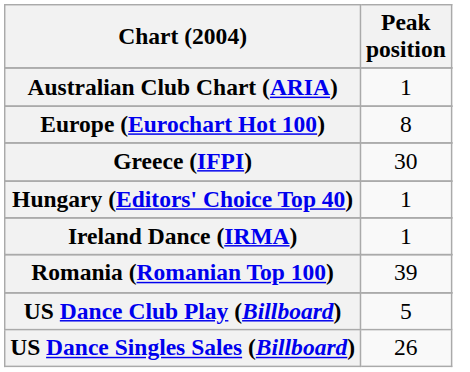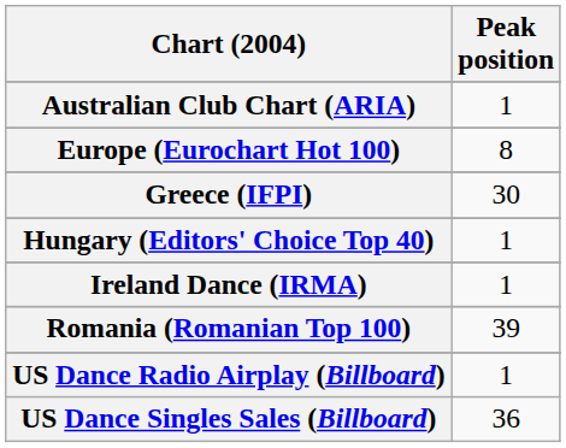 <table class="wikitable sortable plainrowheaders" style="text-align:center">
 <tr>
 <th>Chart (2004)</th>
 <th>Peak<br>position</th>
 </tr>
 <tr>
 </tr>
 <tr>
 <th scope="row">Australian Club Chart (<a href='#'>ARIA</a>)</th>
 <td>1</td>
 </tr>
 <tr>
 </tr>
 <tr>
 </tr>
 <tr>
 </tr>
 <tr>
 </tr>
 <tr>
 <th scope="row">Europe (<a href='#'>Eurochart Hot 100</a>)</th>
 <td>8</td>
 </tr>
 <tr>
 </tr>
 <tr>
 </tr>
 <tr>
 <th scope="row">Greece (<a href='#'>IFPI</a>)</th>
 <td>30</td>
 </tr>
 <tr>
 </tr>
 <tr>
 <th scope="row">Hungary (<a href='#'>Editors' Choice Top 40</a>)</th>
 <td>1</td>
 </tr>
 <tr>
 </tr>
 <tr>
 <th scope="row">Ireland Dance (<a href='#'>IRMA</a>)</th>
 <td>1</td>
 </tr>
 <tr>
 </tr>
 <tr>
 </tr>
 <tr>
 </tr>
 <tr>
 </tr>
 <tr>
 <th scope="row">Romania (<a href='#'>Romanian Top 100</a>)</th>
 <td>39</td>
 </tr>
 <tr>
 </tr>
 <tr>
 </tr>
 <tr>
 </tr>
 <tr>
 </tr>
 <tr>
 </tr>
 <tr>
-<th scope="row">US <a href='#'>Dance Club Play</a> (<em><a href='#'>Billboard</a></em>)</th>
-<td>5</td>
+<th scope="row">US <a href='#'>Dance Radio Airplay</a> (<em><a href='#'>Billboard</a></em>)</th>
+<td>1</td>
 </tr>
 <tr>
 <th scope="row">US <a href='#'>Dance Singles Sales</a> (<em><a href='#'>Billboard</a></em>)</th>
-<td>26</td>
+<td>36</td>
 </tr>
 </table>
